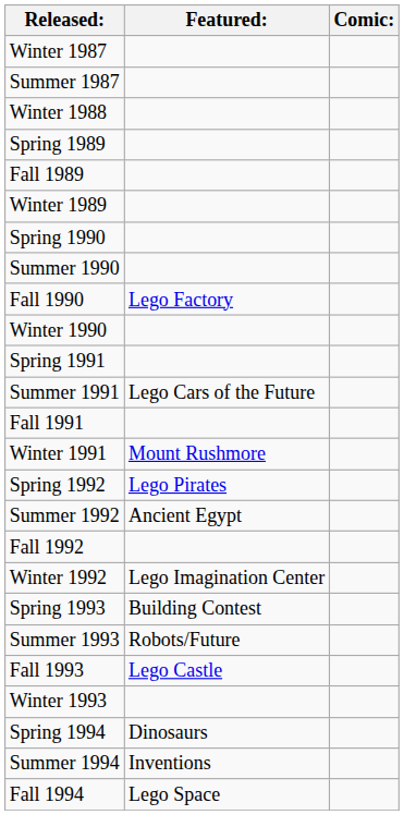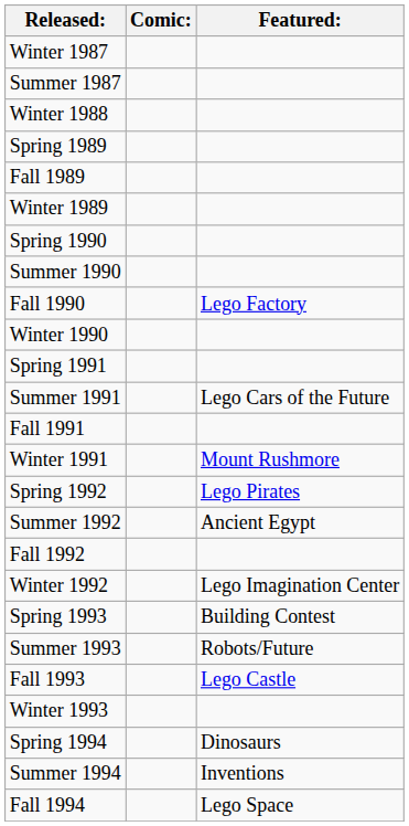 <table class="wikitable">
 <tr>
 <th>Released:</th>
+<th>Comic:</th>
 <th>Featured:</th>
-<th>Comic:</th>
 </tr>
 <tr>
 <td>Winter 1987</td>
 <td></td>
 <td></td>
 </tr>
 <tr>
 <td>Summer 1987</td>
 <td></td>
 <td></td>
 </tr>
 <tr>
 <td>Winter 1988</td>
 <td></td>
 <td></td>
 </tr>
 <tr>
 <td>Spring 1989</td>
 <td></td>
 <td></td>
 </tr>
 <tr>
 <td>Fall 1989</td>
 <td></td>
 <td></td>
 </tr>
 <tr>
 <td>Winter 1989</td>
 <td></td>
 <td></td>
 </tr>
 <tr>
 <td>Spring 1990</td>
 <td></td>
 <td></td>
 </tr>
 <tr>
 <td>Summer 1990</td>
 <td></td>
 <td></td>
 </tr>
 <tr>
 <td>Fall 1990</td>
+<td></td>
 <td><a href='#'>Lego Factory</a></td>
-<td></td>
 </tr>
 <tr>
 <td>Winter 1990</td>
 <td></td>
 <td></td>
 </tr>
 <tr>
 <td>Spring 1991</td>
 <td></td>
 <td></td>
 </tr>
 <tr>
 <td>Summer 1991</td>
+<td></td>
 <td>Lego Cars of the Future</td>
-<td></td>
 </tr>
 <tr>
 <td>Fall 1991</td>
 <td></td>
 <td></td>
 </tr>
 <tr>
 <td>Winter 1991</td>
+<td></td>
 <td><a href='#'>Mount Rushmore</a></td>
-<td></td>
 </tr>
 <tr>
 <td>Spring 1992</td>
+<td></td>
 <td><a href='#'>Lego Pirates</a></td>
-<td></td>
 </tr>
 <tr>
 <td>Summer 1992</td>
+<td></td>
 <td>Ancient Egypt</td>
-<td></td>
 </tr>
 <tr>
 <td>Fall 1992</td>
 <td></td>
 <td></td>
 </tr>
 <tr>
 <td>Winter 1992</td>
+<td></td>
 <td>Lego Imagination Center</td>
-<td></td>
 </tr>
 <tr>
 <td>Spring 1993</td>
+<td></td>
 <td>Building Contest</td>
-<td></td>
 </tr>
 <tr>
 <td>Summer 1993</td>
+<td></td>
 <td>Robots/Future</td>
-<td></td>
 </tr>
 <tr>
 <td>Fall 1993</td>
+<td></td>
 <td><a href='#'>Lego Castle</a></td>
-<td></td>
 </tr>
 <tr>
 <td>Winter 1993</td>
 <td></td>
 <td></td>
 </tr>
 <tr>
 <td>Spring 1994</td>
+<td></td>
 <td>Dinosaurs</td>
-<td></td>
 </tr>
 <tr>
 <td>Summer 1994</td>
+<td></td>
 <td>Inventions</td>
-<td></td>
 </tr>
 <tr>
 <td>Fall 1994</td>
+<td></td>
 <td>Lego Space</td>
-<td></td>
 </tr>
 </table>
